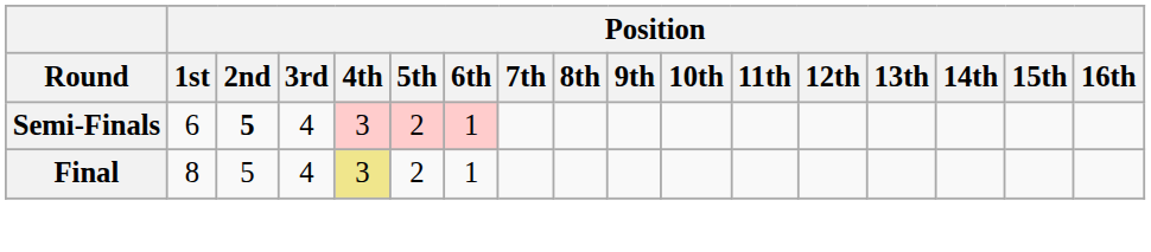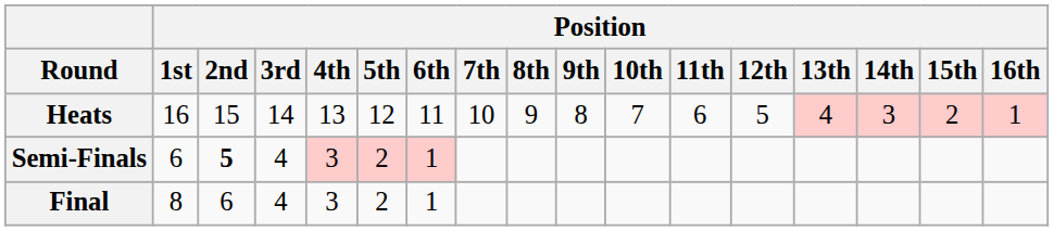 <table class="wikitable" style="font-size:85%; text-align:center;">
 <tr>
 <th></th>
 <th colspan=16>Position</th>
 </tr>
 <tr>
 <th>Round</th>
 <th>1st</th>
 <th>2nd</th>
 <th>3rd</th>
 <th>4th</th>
 <th>5th</th>
 <th>6th</th>
 <th>7th</th>
 <th>8th</th>
 <th>9th</th>
 <th>10th</th>
 <th>11th</th>
 <th>12th</th>
 <th>13th</th>
 <th>14th</th>
 <th>15th</th>
 <th>16th</th>
 </tr>
 <tr>
+<th>Heats</th>
+<td>16</td>
+<td>15</td>
+<td>14</td>
+<td>13</td>
+<td>12</td>
+<td>11</td>
+<td>10</td>
+<td>9</td>
+<td>8</td>
+<td>7</td>
+<td>6</td>
+<td>5</td>
+<td style="background:#ffcccc;">4</td>
+<td style="background:#ffcccc;">3</td>
+<td style="background:#ffcccc;">2</td>
+<td style="background:#ffcccc;">1</td>
+</tr>
+<tr>
 <th>Semi-Finals</th>
 <td>6</td>
 <td><strong>5</strong></td>
 <td>4</td>
 <td style="background:#ffcccc;">3</td>
 <td style="background:#ffcccc;">2</td>
 <td style="background:#ffcccc;">1</td>
 <td></td>
 <td></td>
 <td></td>
 <td></td>
 <td></td>
 <td></td>
 <td></td>
 <td></td>
 <td></td>
 <td></td>
 </tr>
 <tr>
 <th>Final</th>
 <td>8</td>
-<td>5</td>
+<td>6</td>
 <td>4</td>
-<td style="background: khaki;">3</td>
+<td>3</td>
 <td>2</td>
 <td>1</td>
 <td></td>
 <td></td>
 <td></td>
 <td></td>
 <td></td>
 <td></td>
 <td></td>
 <td></td>
 <td></td>
 <td></td>
 </tr>
 </table>
